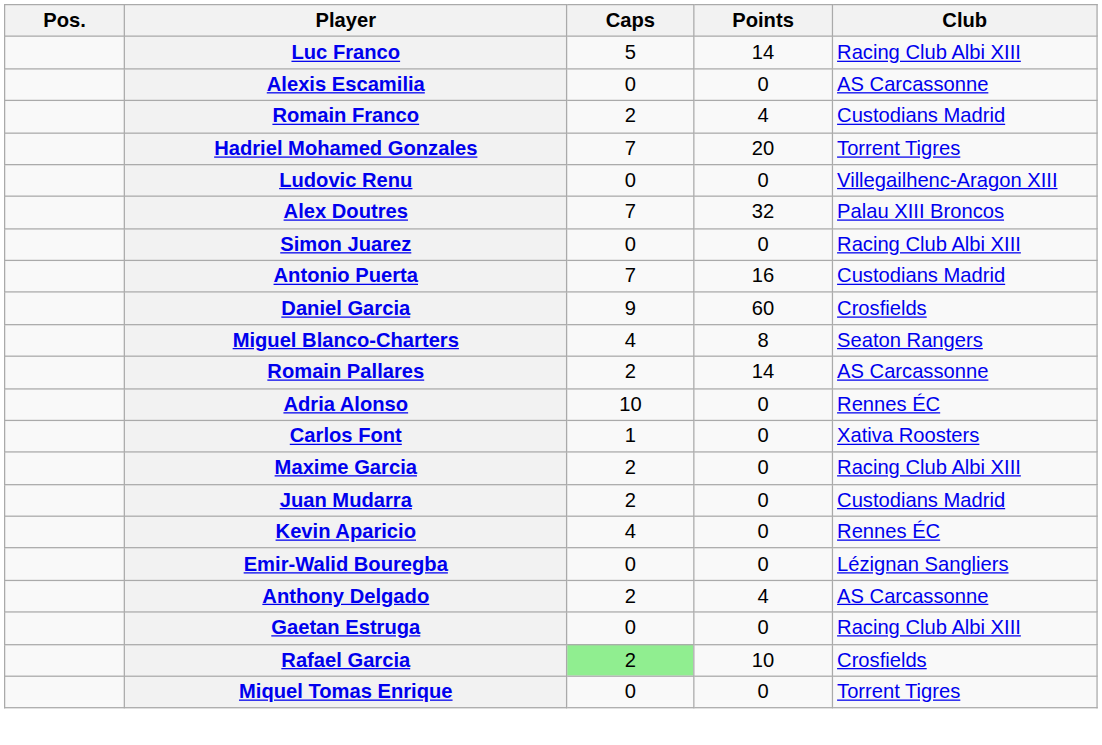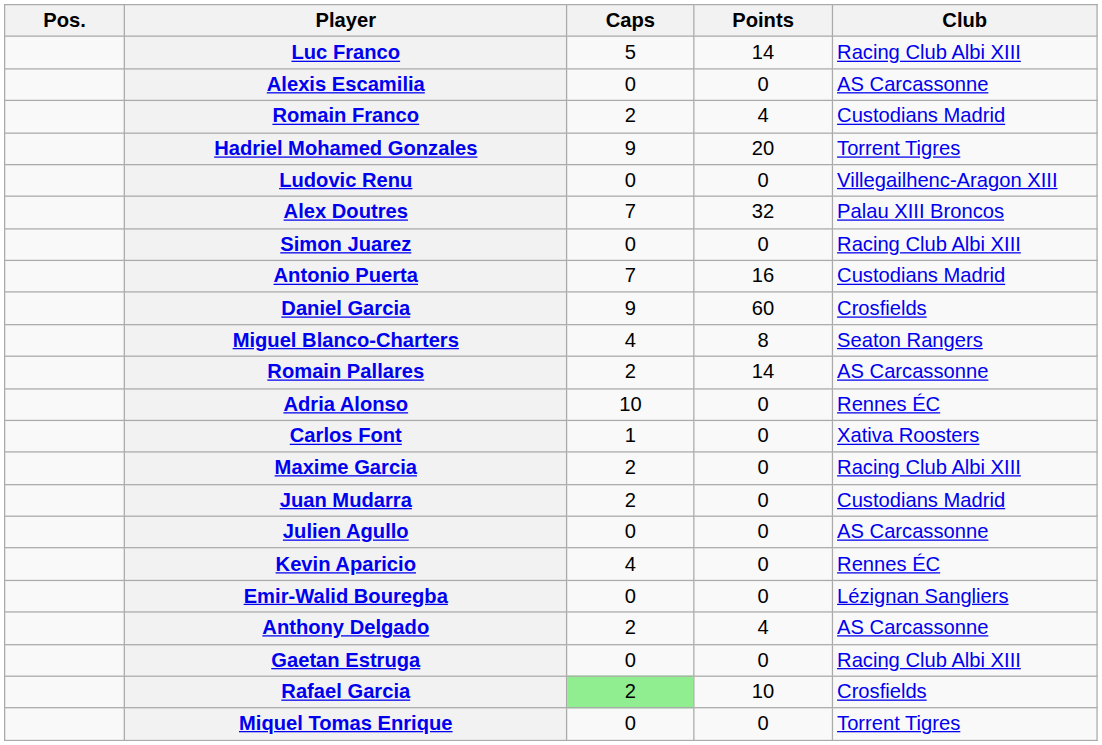 <table class="wikitable">
 <tr>
 <th width=1%>Pos.</th>
 <th width=5%>Player</th>
 <th width=1%>Caps</th>
 <th width=1%>Points</th>
 <th width=2%>Club</th>
 </tr>
 <tr>
 <td style="text-align:center;"></td>
 <th style="text-align:center;"><a href='#'>Luc Franco</a></th>
 <td style="text-align:center;">5</td>
 <td style="text-align:center;">14</td>
 <td>  <a href='#'>Racing Club Albi XIII</a></td>
 </tr>
 <tr>
 <td style="text-align:center;"></td>
 <th style="text-align:center;"><a href='#'>Alexis Escamilia</a></th>
 <td style="text-align:center;">0</td>
 <td style="text-align:center;">0</td>
 <td>  <a href='#'>AS Carcassonne</a></td>
 </tr>
 <tr>
 <td style="text-align:center;"></td>
 <th style="text-align:center;"><a href='#'>Romain Franco</a></th>
 <td style="text-align:center;">2</td>
 <td style="text-align:center;">4</td>
 <td>  <a href='#'>Custodians Madrid</a></td>
 </tr>
 <tr>
 <td style="text-align:center;"></td>
 <th style="text-align:center;"><a href='#'>Hadriel Mohamed Gonzales</a></th>
-<td style="text-align:center;">7</td>
+<td style="text-align:center;">9</td>
 <td style="text-align:center;">20</td>
 <td>  <a href='#'>Torrent Tigres</a></td>
 </tr>
 <tr>
 <td style="text-align:center;"></td>
 <th style="text-align:center;"><a href='#'>Ludovic Renu</a></th>
 <td style="text-align:center;">0</td>
 <td style="text-align:center;">0</td>
 <td>  <a href='#'>Villegailhenc-Aragon XIII</a></td>
 </tr>
 <tr>
 <td style="text-align:center;"></td>
 <th style="text-align:center;"><a href='#'>Alex Doutres</a></th>
 <td style="text-align:center;">7</td>
 <td style="text-align:center;">32</td>
 <td>  <a href='#'>Palau XIII Broncos</a></td>
 </tr>
 <tr>
 <td style="text-align:center;"></td>
 <th style="text-align:center;"><a href='#'>Simon Juarez</a></th>
 <td style="text-align:center;">0</td>
 <td style="text-align:center;">0</td>
 <td>  <a href='#'>Racing Club Albi XIII</a></td>
 </tr>
 <tr>
 <td style="text-align:center;"></td>
 <th style="text-align:center;"><a href='#'>Antonio Puerta</a></th>
 <td style="text-align:center;">7</td>
 <td style="text-align:center;">16</td>
 <td>  <a href='#'>Custodians Madrid</a></td>
 </tr>
 <tr>
 <td style="text-align:center;"></td>
 <th style="text-align:center;"><a href='#'>Daniel Garcia</a></th>
 <td style="text-align:center;">9</td>
 <td style="text-align:center;">60</td>
 <td>  <a href='#'>Crosfields</a></td>
 </tr>
 <tr>
 <td style="text-align:center;"></td>
 <th style="text-align:center;"><a href='#'>Miguel Blanco-Charters</a></th>
 <td style="text-align:center;">4</td>
 <td style="text-align:center;">8</td>
 <td>  <a href='#'>Seaton Rangers</a></td>
 </tr>
 <tr>
 <td style="text-align:center;"></td>
 <th style="text-align:center;"><a href='#'>Romain Pallares</a></th>
 <td style="text-align:center;">2</td>
 <td style="text-align:center;">14</td>
 <td>  <a href='#'>AS Carcassonne</a></td>
 </tr>
 <tr>
 <td style="text-align:center;"></td>
 <th style="text-align:center;"><a href='#'>Adria Alonso</a></th>
 <td style="text-align:center;">10</td>
 <td style="text-align:center;">0</td>
 <td>  <a href='#'>Rennes ÉC</a></td>
 </tr>
 <tr>
 <td style="text-align:center;"></td>
 <th style="text-align:center;"><a href='#'>Carlos Font</a></th>
 <td style="text-align:center;">1</td>
 <td style="text-align:center;">0</td>
 <td>  <a href='#'>Xativa Roosters</a></td>
 </tr>
 <tr>
 <td style="text-align:center;"></td>
 <th style="text-align:center;"><a href='#'>Maxime Garcia</a></th>
 <td style="text-align:center;">2</td>
 <td style="text-align:center;">0</td>
 <td>  <a href='#'>Racing Club Albi XIII</a></td>
 </tr>
 <tr>
 <td style="text-align:center;"></td>
 <th style="text-align:center;"><a href='#'>Juan Mudarra</a></th>
 <td style="text-align:center;">2</td>
 <td style="text-align:center;">0</td>
 <td>  <a href='#'>Custodians Madrid</a></td>
 </tr>
 <tr>
 <td style="text-align:center;"></td>
+<th style="text-align:center;"><a href='#'>Julien Agullo</a></th>
+<td style="text-align:center;">0</td>
+<td style="text-align:center;">0</td>
+<td>  <a href='#'>AS Carcassonne</a></td>
+</tr>
+<tr>
+<td style="text-align:center;"></td>
 <th style="text-align:center;"><a href='#'>Kevin Aparicio</a></th>
 <td style="text-align:center;">4</td>
 <td style="text-align:center;">0</td>
 <td>  <a href='#'>Rennes ÉC</a></td>
 </tr>
 <tr>
 <td style="text-align:center;"></td>
 <th style="text-align:center;"><a href='#'>Emir-Walid Bouregba</a></th>
 <td style="text-align:center;">0</td>
 <td style="text-align:center;">0</td>
 <td>  <a href='#'>Lézignan Sangliers</a></td>
 </tr>
 <tr>
 <td style="text-align:center;"></td>
 <th style="text-align:center;"><a href='#'>Anthony Delgado</a></th>
 <td style="text-align:center;">2</td>
 <td style="text-align:center;">4</td>
 <td>  <a href='#'>AS Carcassonne</a></td>
 </tr>
 <tr>
 <td style="text-align:center;"></td>
 <th style="text-align:center;"><a href='#'>Gaetan Estruga</a></th>
 <td style="text-align:center;">0</td>
 <td style="text-align:center;">0</td>
 <td>  <a href='#'>Racing Club Albi XIII</a></td>
 </tr>
 <tr>
 <td style="text-align:center;"></td>
 <th style="text-align:center;"><a href='#'>Rafael Garcia</a></th>
 <td style="background: lightgreen; text-align:center;">2</td>
 <td style="text-align:center;">10</td>
 <td>  <a href='#'>Crosfields</a></td>
 </tr>
 <tr>
 <td style="text-align:center;"></td>
 <th style="text-align:center;"><a href='#'>Miquel Tomas Enrique</a></th>
 <td style="text-align:center;">0</td>
 <td style="text-align:center;">0</td>
 <td>  <a href='#'>Torrent Tigres</a></td>
 </tr>
 </table>
